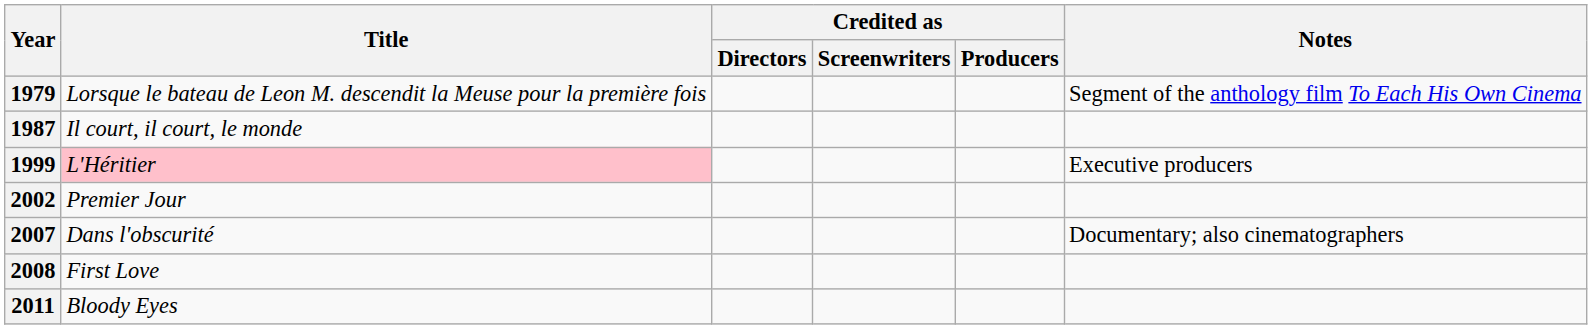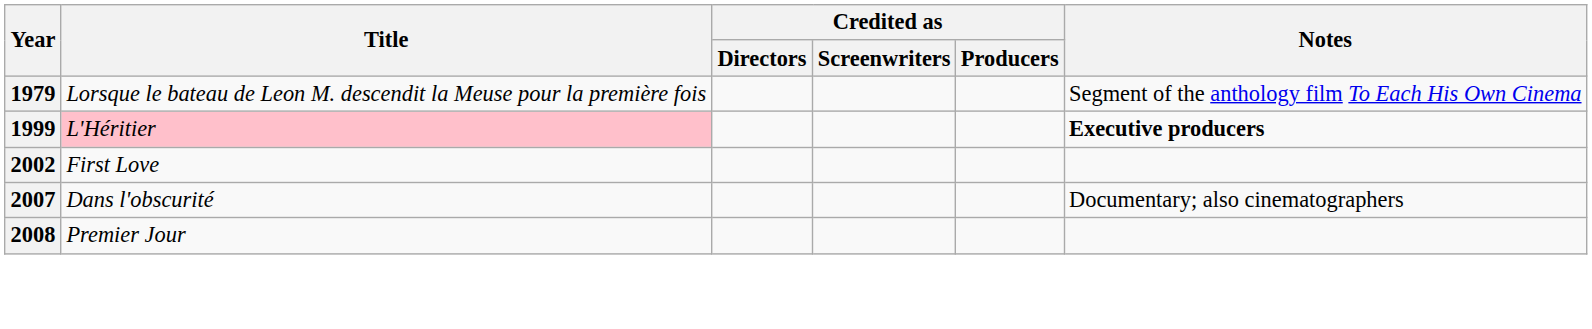 <table class="wikitable sortable">
 <tr>
 <th rowspan=2 width="33">Year</th>
 <th rowspan=2>Title</th>
 <th colspan=3>Credited as</th>
 <th rowspan=2>Notes</th>
 </tr>
 <tr>
 <th width=65>Directors</th>
 <th width=65>Screenwriters</th>
 <th width=65>Producers</th>
 </tr>
 <tr>
 <th align="center">1979</th>
 <td align="left"><em>Lorsque le bateau de Leon M. descendit la Meuse pour la première fois</em></td>
 <td></td>
 <td></td>
 <td></td>
 <td>Segment of the <a href='#'>anthology film</a> <em><a href='#'>To Each His Own Cinema</a></em></td>
 </tr>
 <tr>
-<th align="center">1987</th>
-<td align="left"><em>Il court, il court, le monde</em></td>
-<td></td>
-<td></td>
-<td></td>
-<td></td>
-</tr>
-<tr>
 <th align="center">1999</th>
 <td align="left" style="background: pink;"><em>L'Héritier</em></td>
 <td></td>
 <td></td>
 <td></td>
-<td>Executive producers</td>
+<td><strong>Executive producers</strong></td>
 </tr>
 <tr>
 <th align="center">2002</th>
-<td align="left"><em>Premier Jour</em></td>
+<td align="left"><em>First Love</em></td>
 <td></td>
 <td></td>
 <td></td>
 <td></td>
 </tr>
 <tr>
 <th align="center">2007</th>
 <td align="left"><em>Dans l'obscurité</em></td>
 <td></td>
 <td></td>
 <td></td>
 <td>Documentary; also cinematographers</td>
 </tr>
 <tr>
 <th align="center">2008</th>
-<td align="left"><em>First Love</em></td>
-<td></td>
-<td></td>
-<td></td>
-<td></td>
-</tr>
-<tr>
-<th align="center">2011</th>
-<td align="left"><em>Bloody Eyes</em></td>
+<td align="left"><em>Premier Jour</em></td>
 <td></td>
 <td></td>
 <td></td>
 <td></td>
 </tr>
 </table>
